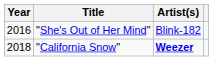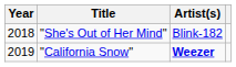 <table class="wikitable sortable">
 <tr>
 <th>Year</th>
 <th>Title</th>
 <th>Artist(s)</th>
 <th scope="col"></th>
 </tr>
 <tr>
-<td>2016</td>
+<td>2018</td>
 <td>"<a href='#'>She's Out of Her Mind</a>"</td>
 <td><a href='#'>Blink-182</a></td>
 <td></td>
 </tr>
 <tr>
-<td>2018</td>
+<td>2019</td>
 <td>"<a href='#'>California Snow</a>"</td>
 <td><strong><a href='#'>Weezer</a></strong></td>
 <td></td>
 </tr>
 </table>
